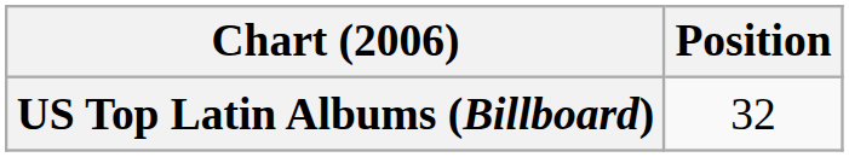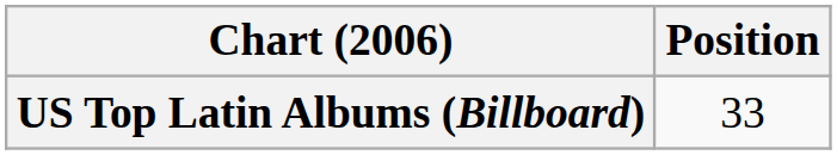 <table class="wikitable plainrowheaders" style="text-align:center">
 <tr>
 <th scope="col">Chart (2006)</th>
 <th scope="col">Position</th>
 </tr>
 <tr>
 <th scope="row">US Top Latin Albums (<em>Billboard</em>)</th>
-<td>32</td>
+<td>33</td>
 </tr>
 </table>
